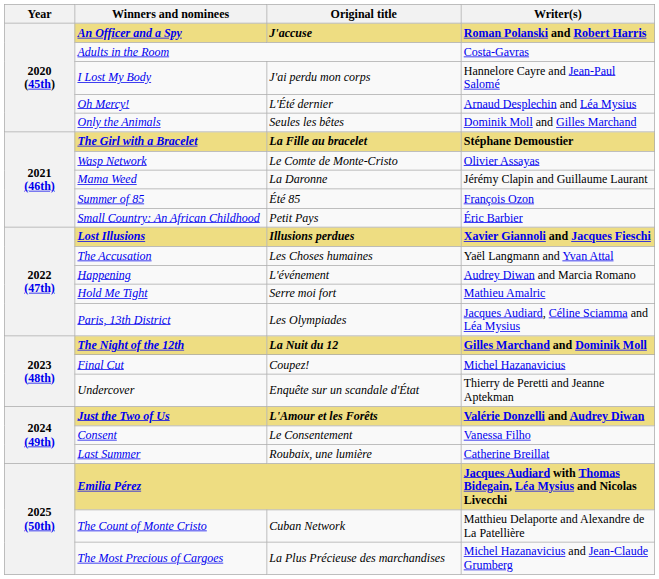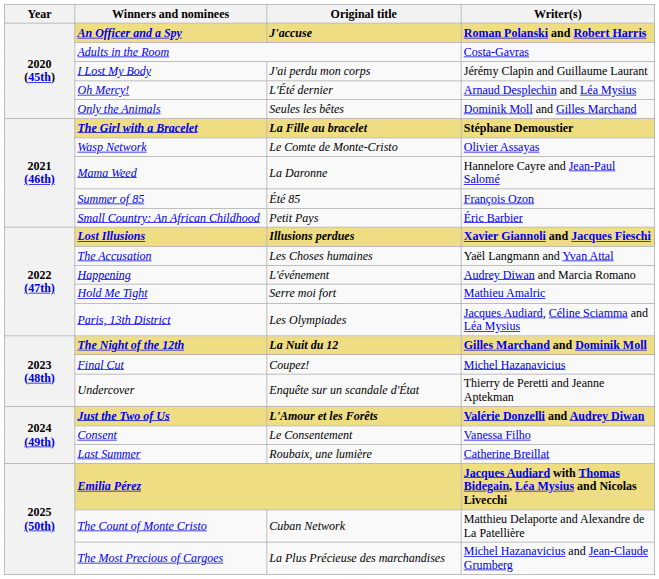 <table class="wikitable">
 <tr>
 <th width="100">Year</th>
 <th width="300">Winners and nominees</th>
 <th width="300">Original title</th>
 <th width="300">Writer(s)</th>
 </tr>
 <tr>
 <th rowspan="5" style="text-align:center;">2020<br>(<a href='#'>45th</a>)</th>
 <td style="background:#eedd82;"><em><a href='#'><strong>An Officer and a Spy</strong></a></em></td>
 <td style="background:#eedd82;"><strong><em>J'accuse</em></strong></td>
 <td style="background:#eedd82;"><strong><a href='#'>Roman Polanski</a> and <a href='#'>Robert Harris</a></strong></td>
 </tr>
 <tr>
 <td colspan="2"><em><a href='#'>Adults in the Room</a></em></td>
 <td><a href='#'>Costa-Gavras</a></td>
 </tr>
 <tr>
 <td><em><a href='#'>I Lost My Body</a></em></td>
 <td><em>J'ai perdu mon corps</em></td>
-<td>Hannelore Cayre and <a href='#'>Jean-Paul Salomé</a></td>
+<td>Jérémy Clapin and Guillaume Laurant</td>
 </tr>
 <tr>
 <td><em><a href='#'>Oh Mercy!</a></em></td>
 <td><em>L'Été dernier</em></td>
 <td><a href='#'>Arnaud Desplechin</a> and <a href='#'>Léa Mysius</a></td>
 </tr>
 <tr>
 <td><em><a href='#'>Only the Animals</a></em></td>
 <td><em>Seules les bêtes</em></td>
 <td><a href='#'>Dominik Moll</a> and <a href='#'>Gilles Marchand</a></td>
 </tr>
 <tr>
 <th rowspan="5" style="text-align:center;">2021<br><a href='#'>(46th)</a><br></th>
 <td style="background:#eedd82;"><strong><em><a href='#'>The Girl with a Bracelet</a></em></strong></td>
 <td style="background:#eedd82;"><strong><em>La Fille au bracelet</em></strong></td>
 <td style="background:#eedd82;"><strong>Stéphane Demoustier</strong></td>
 </tr>
 <tr>
 <td><em><a href='#'>Wasp Network</a></em></td>
 <td><em>Le Comte de Monte-Cristo</em></td>
 <td><a href='#'>Olivier Assayas</a></td>
 </tr>
 <tr>
 <td><em><a href='#'>Mama Weed</a></em></td>
 <td><em>La Daronne</em></td>
-<td>Jérémy Clapin and Guillaume Laurant</td>
+<td>Hannelore Cayre and <a href='#'>Jean-Paul Salomé</a></td>
 </tr>
 <tr>
 <td><em><a href='#'>Summer of 85</a></em></td>
 <td><em>Été 85</em></td>
 <td><a href='#'>François Ozon</a></td>
 </tr>
 <tr>
 <td><em><a href='#'>Small Country: An African Childhood</a></em></td>
 <td><em>Petit Pays</em></td>
 <td><a href='#'>Éric Barbier</a></td>
 </tr>
 <tr>
 <th rowspan="5" style="text-align:center;">2022<br><a href='#'>(47th)</a></th>
 <td style="background:#eedd82;"><em><a href='#'><strong>Lost Illusions</strong></a></em></td>
 <td style="background:#eedd82;"><strong><em>Illusions perdues</em></strong></td>
 <td style="background:#eedd82;"><strong><a href='#'>Xavier Giannoli</a> and <a href='#'>Jacques Fieschi</a></strong></td>
 </tr>
 <tr>
 <td><em><a href='#'>The Accusation</a></em></td>
 <td><em>Les Choses humaines</em></td>
 <td>Yaël Langmann and <a href='#'>Yvan Attal</a></td>
 </tr>
 <tr>
 <td><em><a href='#'>Happening</a></em></td>
 <td><em>L'événement</em></td>
 <td><a href='#'>Audrey Diwan</a> and Marcia Romano</td>
 </tr>
 <tr>
 <td><em><a href='#'>Hold Me Tight</a></em></td>
 <td><em>Serre moi fort</em></td>
 <td><a href='#'>Mathieu Amalric</a></td>
 </tr>
 <tr>
 <td><em><a href='#'>Paris, 13th District</a></em></td>
 <td><em>Les Olympiades</em></td>
 <td><a href='#'>Jacques Audiard</a>, <a href='#'>Céline Sciamma</a> and <a href='#'>Léa Mysius</a></td>
 </tr>
 <tr>
 <th rowspan="3" style="text-align:center;">2023<br><a href='#'>(48th)</a></th>
 <td style="background:#eedd82;"><strong><em><a href='#'>The Night of the 12th</a></em></strong></td>
 <td style="background:#eedd82;"><strong><em>La Nuit du 12</em></strong></td>
 <td style="background:#eedd82;"><strong><a href='#'>Gilles Marchand</a> and <a href='#'>Dominik Moll</a></strong></td>
 </tr>
 <tr>
 <td><em><a href='#'>Final Cut</a></em></td>
 <td><em>Coupez!</em></td>
 <td><a href='#'>Michel Hazanavicius</a></td>
 </tr>
 <tr>
 <td><em>Undercover</em></td>
 <td><em>Enquête sur un scandale d'État</em></td>
 <td>Thierry de Peretti and Jeanne Aptekman</td>
 </tr>
 <tr>
 <th rowspan="3">2024<br><a href='#'>(49th)</a></th>
 <td style="background:#eedd82;"><em><a href='#'><strong>Just the Two of Us</strong></a></em></td>
 <td style="background:#eedd82;"><strong><em>L'Amour et les Forêts</em></strong></td>
 <td style="background:#eedd82;"><strong><a href='#'>Valérie Donzelli</a> and <a href='#'>Audrey Diwan</a></strong></td>
 </tr>
 <tr>
 <td><em><a href='#'>Consent</a></em></td>
 <td><em>Le Consentement</em></td>
 <td><a href='#'>Vanessa Filho</a></td>
 </tr>
 <tr>
 <td><em><a href='#'>Last Summer</a></em></td>
 <td><em>Roubaix, une lumière</em></td>
 <td><a href='#'>Catherine Breillat</a></td>
 </tr>
 <tr>
 <th rowspan="3">2025<br><a href='#'>(50th)</a></th>
 <td colspan="2" style="background:#eedd82;"><strong><em><a href='#'>Emilia Pérez</a></em></strong></td>
 <td style="background:#eedd82;"><strong><a href='#'>Jacques Audiard</a> with <a href='#'>Thomas Bidegain</a>, <a href='#'>Léa Mysius</a> and Nicolas Livecchi</strong></td>
 </tr>
 <tr>
 <td><em><a href='#'>The Count of Monte Cristo</a></em></td>
 <td><em>Cuban Network</em></td>
 <td>Matthieu Delaporte and Alexandre de La Patellière</td>
 </tr>
 <tr>
 <td><em><a href='#'>The Most Precious of Cargoes</a></em></td>
 <td><em>La Plus Précieuse des marchandises</em></td>
 <td><a href='#'>Michel Hazanavicius</a> and <a href='#'>Jean-Claude Grumberg</a></td>
 </tr>
 </table>
